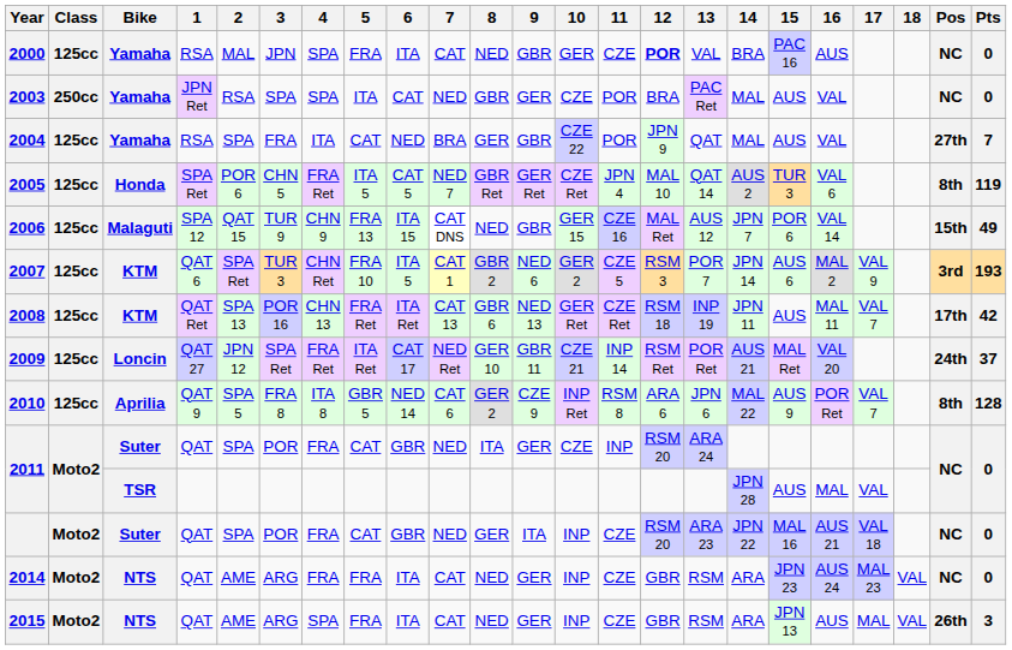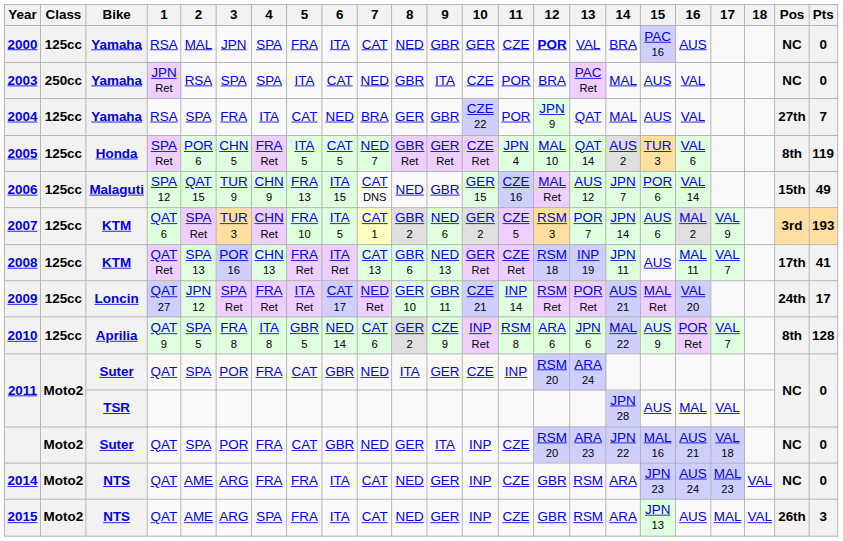 <table class="wikitable" style="text-align:center">
 <tr>
 <th>Year</th>
 <th>Class</th>
 <th>Bike</th>
 <th>1</th>
 <th>2</th>
 <th>3</th>
 <th>4</th>
 <th>5</th>
 <th>6</th>
 <th>7</th>
 <th>8</th>
 <th>9</th>
 <th>10</th>
 <th>11</th>
 <th>12</th>
 <th>13</th>
 <th>14</th>
 <th>15</th>
 <th>16</th>
 <th>17</th>
 <th>18</th>
 <th>Pos</th>
 <th>Pts</th>
 </tr>
 <tr>
 <th><a href='#'>2000</a></th>
 <th>125cc</th>
 <th><a href='#'>Yamaha</a></th>
 <td><a href='#'>RSA</a></td>
 <td><a href='#'>MAL</a></td>
 <td><a href='#'>JPN</a></td>
 <td><a href='#'>SPA</a></td>
 <td><a href='#'>FRA</a></td>
 <td><a href='#'>ITA</a></td>
 <td><a href='#'>CAT</a></td>
 <td><a href='#'>NED</a></td>
 <td><a href='#'>GBR</a></td>
 <td><a href='#'>GER</a></td>
 <td><a href='#'>CZE</a></td>
 <td><strong><a href='#'>POR</a></strong></td>
 <td><a href='#'>VAL</a></td>
 <td><a href='#'>BRA</a></td>
 <td style="background:#CFCFFF;"><a href='#'>PAC</a><br><small>16</small></td>
 <td><a href='#'>AUS</a></td>
 <td></td>
 <td></td>
 <th>NC</th>
 <th>0</th>
 </tr>
 <tr>
 <th><a href='#'>2003</a></th>
 <th>250cc</th>
 <th><a href='#'>Yamaha</a></th>
 <td style="background:#efcfff;"><a href='#'>JPN</a><br><small>Ret</small></td>
 <td><a href='#'>RSA</a></td>
 <td><a href='#'>SPA</a></td>
 <td><a href='#'>SPA</a></td>
 <td><a href='#'>ITA</a></td>
 <td><a href='#'>CAT</a></td>
 <td><a href='#'>NED</a></td>
 <td><a href='#'>GBR</a></td>
-<td><a href='#'>GER</a></td>
+<td><a href='#'>ITA</a></td>
 <td><a href='#'>CZE</a></td>
 <td><a href='#'>POR</a></td>
 <td><a href='#'>BRA</a></td>
 <td style="background:#efcfff;"><a href='#'>PAC</a><br><small>Ret</small></td>
 <td><a href='#'>MAL</a></td>
 <td><a href='#'>AUS</a></td>
 <td><a href='#'>VAL</a></td>
 <td></td>
 <td></td>
 <th>NC</th>
 <th>0</th>
 </tr>
 <tr>
 <th><a href='#'>2004</a></th>
 <th>125cc</th>
 <th><a href='#'>Yamaha</a></th>
 <td><a href='#'>RSA</a></td>
 <td><a href='#'>SPA</a></td>
 <td><a href='#'>FRA</a></td>
 <td><a href='#'>ITA</a></td>
 <td><a href='#'>CAT</a></td>
 <td><a href='#'>NED</a></td>
 <td><a href='#'>BRA</a></td>
 <td><a href='#'>GER</a></td>
 <td><a href='#'>GBR</a></td>
 <td style="background:#CFCFFF;"><a href='#'>CZE</a><br><small>22</small></td>
 <td><a href='#'>POR</a></td>
 <td style="background:#dfffdf;"><a href='#'>JPN</a><br><small>9</small></td>
 <td><a href='#'>QAT</a></td>
 <td><a href='#'>MAL</a></td>
 <td><a href='#'>AUS</a></td>
 <td><a href='#'>VAL</a></td>
 <td></td>
 <td></td>
 <th>27th</th>
 <th>7</th>
 </tr>
 <tr>
 <th><a href='#'>2005</a></th>
 <th>125cc</th>
 <th><a href='#'>Honda</a></th>
 <td style="background:#efcfff;"><a href='#'>SPA</a><br><small>Ret</small></td>
 <td style="background:#dfffdf;"><a href='#'>POR</a><br><small>6</small></td>
 <td style="background:#dfffdf;"><a href='#'>CHN</a><br><small>5</small></td>
 <td style="background:#efcfff;"><a href='#'>FRA</a><br><small>Ret</small></td>
 <td style="background:#dfffdf;"><a href='#'>ITA</a><br><small>5</small></td>
 <td style="background:#dfffdf;"><a href='#'>CAT</a><br><small>5</small></td>
 <td style="background:#dfffdf;"><a href='#'>NED</a><br><small>7</small></td>
 <td style="background:#efcfff;"><a href='#'>GBR</a><br><small>Ret</small></td>
 <td style="background:#efcfff;"><a href='#'>GER</a><br><small>Ret</small></td>
 <td style="background:#efcfff;"><a href='#'>CZE</a><br><small>Ret</small></td>
 <td style="background:#dfffdf;"><a href='#'>JPN</a><br><small>4</small></td>
 <td style="background:#dfffdf;"><a href='#'>MAL</a><br><small>10</small></td>
 <td style="background:#dfffdf;"><a href='#'>QAT</a><br><small>14</small></td>
 <td style="background:#DFDFDF;"><a href='#'>AUS</a><br><small>2</small></td>
 <td style="background:#ffdf9f;"><a href='#'>TUR</a><br><small>3</small></td>
 <td style="background:#dfffdf;"><a href='#'>VAL</a><br><small>6</small></td>
 <td></td>
 <td></td>
 <th>8th</th>
 <th>119</th>
 </tr>
 <tr>
 <th><a href='#'>2006</a></th>
 <th>125cc</th>
 <th><a href='#'>Malaguti</a></th>
 <td style="background:#dfffdf;"><a href='#'>SPA</a><br><small>12</small></td>
 <td style="background:#dfffdf;"><a href='#'>QAT</a><br><small>15</small></td>
 <td style="background:#dfffdf;"><a href='#'>TUR</a><br><small>9</small></td>
 <td style="background:#dfffdf;"><a href='#'>CHN</a><br><small>9</small></td>
 <td style="background:#dfffdf;"><a href='#'>FRA</a><br><small>13</small></td>
 <td style="background:#dfffdf;"><a href='#'>ITA</a><br><small>15</small></td>
 <td style="background:#ffffff;"><a href='#'>CAT</a><br><small>DNS</small></td>
 <td><a href='#'>NED</a></td>
 <td><a href='#'>GBR</a></td>
 <td style="background:#dfffdf;"><a href='#'>GER</a><br><small>15</small></td>
 <td style="background:#cfcfff;"><a href='#'>CZE</a><br><small>16</small></td>
 <td style="background:#efcfff;"><a href='#'>MAL</a><br><small>Ret</small></td>
 <td style="background:#dfffdf;"><a href='#'>AUS</a><br><small>12</small></td>
 <td style="background:#dfffdf;"><a href='#'>JPN</a><br><small>7</small></td>
 <td style="background:#dfffdf;"><a href='#'>POR</a><br><small>6</small></td>
 <td style="background:#dfffdf;"><a href='#'>VAL</a><br><small>14</small></td>
 <td></td>
 <td></td>
 <th>15th</th>
 <th>49</th>
 </tr>
 <tr>
 <th><a href='#'>2007</a></th>
 <th>125cc</th>
 <th><a href='#'>KTM</a></th>
 <td style="background:#dfffdf;"><a href='#'>QAT</a><br><small>6</small></td>
 <td style="background:#efcfff;"><a href='#'>SPA</a><br><small>Ret</small></td>
 <td style="background:#ffdf9f;"><a href='#'>TUR</a><br><small>3</small></td>
 <td style="background:#efcfff;"><a href='#'>CHN</a><br><small>Ret</small></td>
 <td style="background:#dfffdf;"><a href='#'>FRA</a><br><small>10</small></td>
 <td style="background:#dfffdf;"><a href='#'>ITA</a><br><small>5</small></td>
 <td style="background:#ffffbf;"><a href='#'>CAT</a><br><small>1</small></td>
 <td style="background:#DFDFDF;"><a href='#'>GBR</a><br><small>2</small></td>
 <td style="background:#dfffdf;"><a href='#'>NED</a><br><small>6</small></td>
 <td style="background:#DFDFDF;"><a href='#'>GER</a><br><small>2</small></td>
 <td style="background:#efcfff;"><a href='#'>CZE</a><br><small>5</small></td>
 <td style="background:#ffdf9f;"><a href='#'>RSM</a><br><small>3</small></td>
 <td style="background:#dfffdf;"><a href='#'>POR</a><br><small>7</small></td>
 <td style="background:#dfffdf;"><a href='#'>JPN</a><br><small>14</small></td>
 <td style="background:#dfffdf;"><a href='#'>AUS</a><br><small>6</small></td>
 <td style="background:#DFDFDF;"><a href='#'>MAL</a><br><small>2</small></td>
 <td style="background:#dfffdf;"><a href='#'>VAL</a><br><small>9</small></td>
 <td></td>
 <th style="background:#ffdf9f;">3rd</th>
 <th style="background:#ffdf9f;">193</th>
 </tr>
 <tr>
 <th><a href='#'>2008</a></th>
 <th>125cc</th>
 <th><a href='#'>KTM</a></th>
 <td style="background:#efcfff;"><a href='#'>QAT</a><br><small>Ret</small></td>
 <td style="background:#dfffdf;"><a href='#'>SPA</a><br><small>13</small></td>
 <td style="background:#cfcfff;"><a href='#'>POR</a><br><small>16</small></td>
 <td style="background:#dfffdf;"><a href='#'>CHN</a><br><small>13</small></td>
 <td style="background:#efcfff;"><a href='#'>FRA</a><br><small>Ret</small></td>
 <td style="background:#efcfff;"><a href='#'>ITA</a><br><small>Ret</small></td>
 <td style="background:#dfffdf;"><a href='#'>CAT</a><br><small>13</small></td>
 <td style="background:#dfffdf;"><a href='#'>GBR</a><br><small>6</small></td>
 <td style="background:#dfffdf;"><a href='#'>NED</a><br><small>13</small></td>
 <td style="background:#efcfff;"><a href='#'>GER</a><br><small>Ret</small></td>
 <td style="background:#efcfff;"><a href='#'>CZE</a><br><small>Ret</small></td>
 <td style="background:#cfcfff;"><a href='#'>RSM</a><br><small>18</small></td>
 <td style="background:#cfcfff;"><a href='#'>INP</a><br><small>19</small></td>
 <td style="background:#dfffdf;"><a href='#'>JPN</a><br><small>11</small></td>
 <td><a href='#'>AUS</a></td>
 <td style="background:#dfffdf;"><a href='#'>MAL</a><br><small>11</small></td>
 <td style="background:#dfffdf;"><a href='#'>VAL</a><br><small>7</small></td>
 <td></td>
 <th>17th</th>
-<th>42</th>
+<th>41</th>
 </tr>
 <tr>
 <th><a href='#'>2009</a></th>
 <th>125cc</th>
 <th><a href='#'>Loncin</a></th>
 <td style="background:#cfcfff;"><a href='#'>QAT</a><br><small>27</small></td>
 <td style="background:#dfffdf;"><a href='#'>JPN</a><br><small>12</small></td>
 <td style="background:#efcfff;"><a href='#'>SPA</a><br><small>Ret</small></td>
 <td style="background:#efcfff;"><a href='#'>FRA</a><br><small>Ret</small></td>
 <td style="background:#efcfff;"><a href='#'>ITA</a><br><small>Ret</small></td>
 <td style="background:#cfcfff;"><a href='#'>CAT</a><br><small>17</small></td>
 <td style="background:#efcfff;"><a href='#'>NED</a><br><small>Ret</small></td>
 <td style="background:#dfffdf;"><a href='#'>GER</a><br><small>10</small></td>
 <td style="background:#dfffdf;"><a href='#'>GBR</a><br><small>11</small></td>
 <td style="background:#cfcfff;"><a href='#'>CZE</a><br><small>21</small></td>
 <td style="background:#dfffdf;"><a href='#'>INP</a><br><small>14</small></td>
 <td style="background:#efcfff;"><a href='#'>RSM</a><br><small>Ret</small></td>
 <td style="background:#efcfff;"><a href='#'>POR</a><br><small>Ret</small></td>
 <td style="background:#cfcfff;"><a href='#'>AUS</a><br><small>21</small></td>
 <td style="background:#efcfff;"><a href='#'>MAL</a><br><small>Ret</small></td>
 <td style="background:#cfcfff;"><a href='#'>VAL</a><br><small>20</small></td>
 <td></td>
 <td></td>
 <th>24th</th>
-<th>37</th>
+<th>17</th>
 </tr>
 <tr>
 <th><a href='#'>2010</a></th>
 <th>125cc</th>
 <th><a href='#'>Aprilia</a></th>
 <td style="background:#dfffdf;"><a href='#'>QAT</a><br><small>9</small></td>
 <td style="background:#dfffdf;"><a href='#'>SPA</a><br><small>5</small></td>
 <td style="background:#dfffdf;"><a href='#'>FRA</a><br><small>8</small></td>
 <td style="background:#dfffdf;"><a href='#'>ITA</a><br><small>8</small></td>
 <td style="background:#dfffdf;"><a href='#'>GBR</a><br><small>5</small></td>
 <td style="background:#dfffdf;"><a href='#'>NED</a><br><small>14</small></td>
 <td style="background:#dfffdf;"><a href='#'>CAT</a><br><small>6</small></td>
 <td style="background:#DFDFDF;"><a href='#'>GER</a><br><small>2</small></td>
 <td style="background:#dfffdf;"><a href='#'>CZE</a><br><small>9</small></td>
 <td style="background:#efcfff;"><a href='#'>INP</a><br><small>Ret</small></td>
 <td style="background:#dfffdf;"><a href='#'>RSM</a><br><small>8</small></td>
 <td style="background:#dfffdf;"><a href='#'>ARA</a><br><small>6</small></td>
 <td style="background:#DFFFDF;"><a href='#'>JPN</a><br><small>6</small></td>
 <td style="background:#cfcfff;"><a href='#'>MAL</a><br><small>22</small></td>
 <td style="background:#dfffdf;"><a href='#'>AUS</a><br><small>9</small></td>
 <td style="background:#efcfff;"><a href='#'>POR</a><br><small>Ret</small></td>
 <td style="background:#dfffdf;"><a href='#'>VAL</a><br><small>7</small></td>
 <td></td>
 <th>8th</th>
 <th>128</th>
 </tr>
 <tr>
 <th rowspan=2><a href='#'>2011</a></th>
 <th rowspan=2>Moto2</th>
 <th><a href='#'>Suter</a></th>
 <td><a href='#'>QAT</a></td>
 <td><a href='#'>SPA</a></td>
 <td><a href='#'>POR</a></td>
 <td><a href='#'>FRA</a></td>
 <td><a href='#'>CAT</a></td>
 <td><a href='#'>GBR</a></td>
 <td><a href='#'>NED</a></td>
 <td><a href='#'>ITA</a></td>
 <td><a href='#'>GER</a></td>
 <td><a href='#'>CZE</a></td>
 <td><a href='#'>INP</a></td>
 <td style="background:#cfcfff;"><a href='#'>RSM</a><br><small>20</small></td>
 <td style="background:#cfcfff;"><a href='#'>ARA</a><br><small>24</small></td>
 <td></td>
 <td></td>
 <td></td>
 <td></td>
 <td></td>
 <th rowspan=2>NC</th>
 <th rowspan=2>0</th>
 </tr>
 <tr>
 <th><a href='#'>TSR</a></th>
 <td></td>
 <td></td>
 <td></td>
 <td></td>
 <td></td>
 <td></td>
 <td></td>
 <td></td>
 <td></td>
 <td></td>
 <td></td>
 <td></td>
 <td></td>
 <td style="background:#cfcfff;"><a href='#'>JPN</a><br><small>28</small></td>
 <td><a href='#'>AUS</a></td>
 <td><a href='#'>MAL</a></td>
 <td><a href='#'>VAL</a></td>
 </tr>
 <tr>
 <th></th>
 <th>Moto2</th>
 <th><a href='#'>Suter</a></th>
 <td><a href='#'>QAT</a></td>
 <td><a href='#'>SPA</a></td>
 <td><a href='#'>POR</a></td>
 <td><a href='#'>FRA</a></td>
 <td><a href='#'>CAT</a></td>
 <td><a href='#'>GBR</a></td>
 <td><a href='#'>NED</a></td>
 <td><a href='#'>GER</a></td>
 <td><a href='#'>ITA</a></td>
 <td><a href='#'>INP</a></td>
 <td><a href='#'>CZE</a></td>
 <td style="background:#cfcfff;"><a href='#'>RSM</a><br><small>20</small></td>
 <td style="background:#cfcfff;"><a href='#'>ARA</a><br><small>23</small></td>
 <td style="background:#cfcfff;"><a href='#'>JPN</a><br><small>22</small></td>
 <td style="background:#cfcfff;"><a href='#'>MAL</a><br><small>16</small></td>
 <td style="background:#cfcfff;"><a href='#'>AUS</a><br><small>21</small></td>
 <td style="background:#cfcfff;"><a href='#'>VAL</a><br><small>18</small></td>
 <td></td>
 <th>NC</th>
 <th>0</th>
 </tr>
 <tr>
 <th><a href='#'>2014</a></th>
 <th>Moto2</th>
 <th><a href='#'>NTS</a></th>
 <td><a href='#'>QAT</a></td>
 <td><a href='#'>AME</a></td>
 <td><a href='#'>ARG</a></td>
 <td><a href='#'>FRA</a></td>
 <td><a href='#'>FRA</a></td>
 <td><a href='#'>ITA</a></td>
 <td><a href='#'>CAT</a></td>
 <td><a href='#'>NED</a></td>
 <td><a href='#'>GER</a></td>
 <td><a href='#'>INP</a></td>
 <td><a href='#'>CZE</a></td>
 <td><a href='#'>GBR</a></td>
 <td><a href='#'>RSM</a></td>
 <td><a href='#'>ARA</a></td>
 <td style="background:#cfcfff;"><a href='#'>JPN</a><br><small>23</small></td>
 <td style="background:#cfcfff;"><a href='#'>AUS</a><br><small>24</small></td>
 <td style="background:#cfcfff;"><a href='#'>MAL</a><br><small>23</small></td>
 <td><a href='#'>VAL</a></td>
 <th>NC</th>
 <th>0</th>
 </tr>
 <tr>
 <th><a href='#'>2015</a></th>
 <th>Moto2</th>
 <th><a href='#'>NTS</a></th>
 <td><a href='#'>QAT</a></td>
 <td><a href='#'>AME</a></td>
 <td><a href='#'>ARG</a></td>
 <td><a href='#'>SPA</a></td>
 <td><a href='#'>FRA</a></td>
 <td><a href='#'>ITA</a></td>
 <td><a href='#'>CAT</a></td>
 <td><a href='#'>NED</a></td>
 <td><a href='#'>GER</a></td>
 <td><a href='#'>INP</a></td>
 <td><a href='#'>CZE</a></td>
 <td><a href='#'>GBR</a></td>
 <td><a href='#'>RSM</a></td>
 <td><a href='#'>ARA</a></td>
 <td style="background:#dfffdf;"><a href='#'>JPN</a><br><small>13</small></td>
 <td><a href='#'>AUS</a></td>
 <td><a href='#'>MAL</a></td>
 <td><a href='#'>VAL</a></td>
 <th>26th</th>
 <th>3</th>
 </tr>
 </table>
